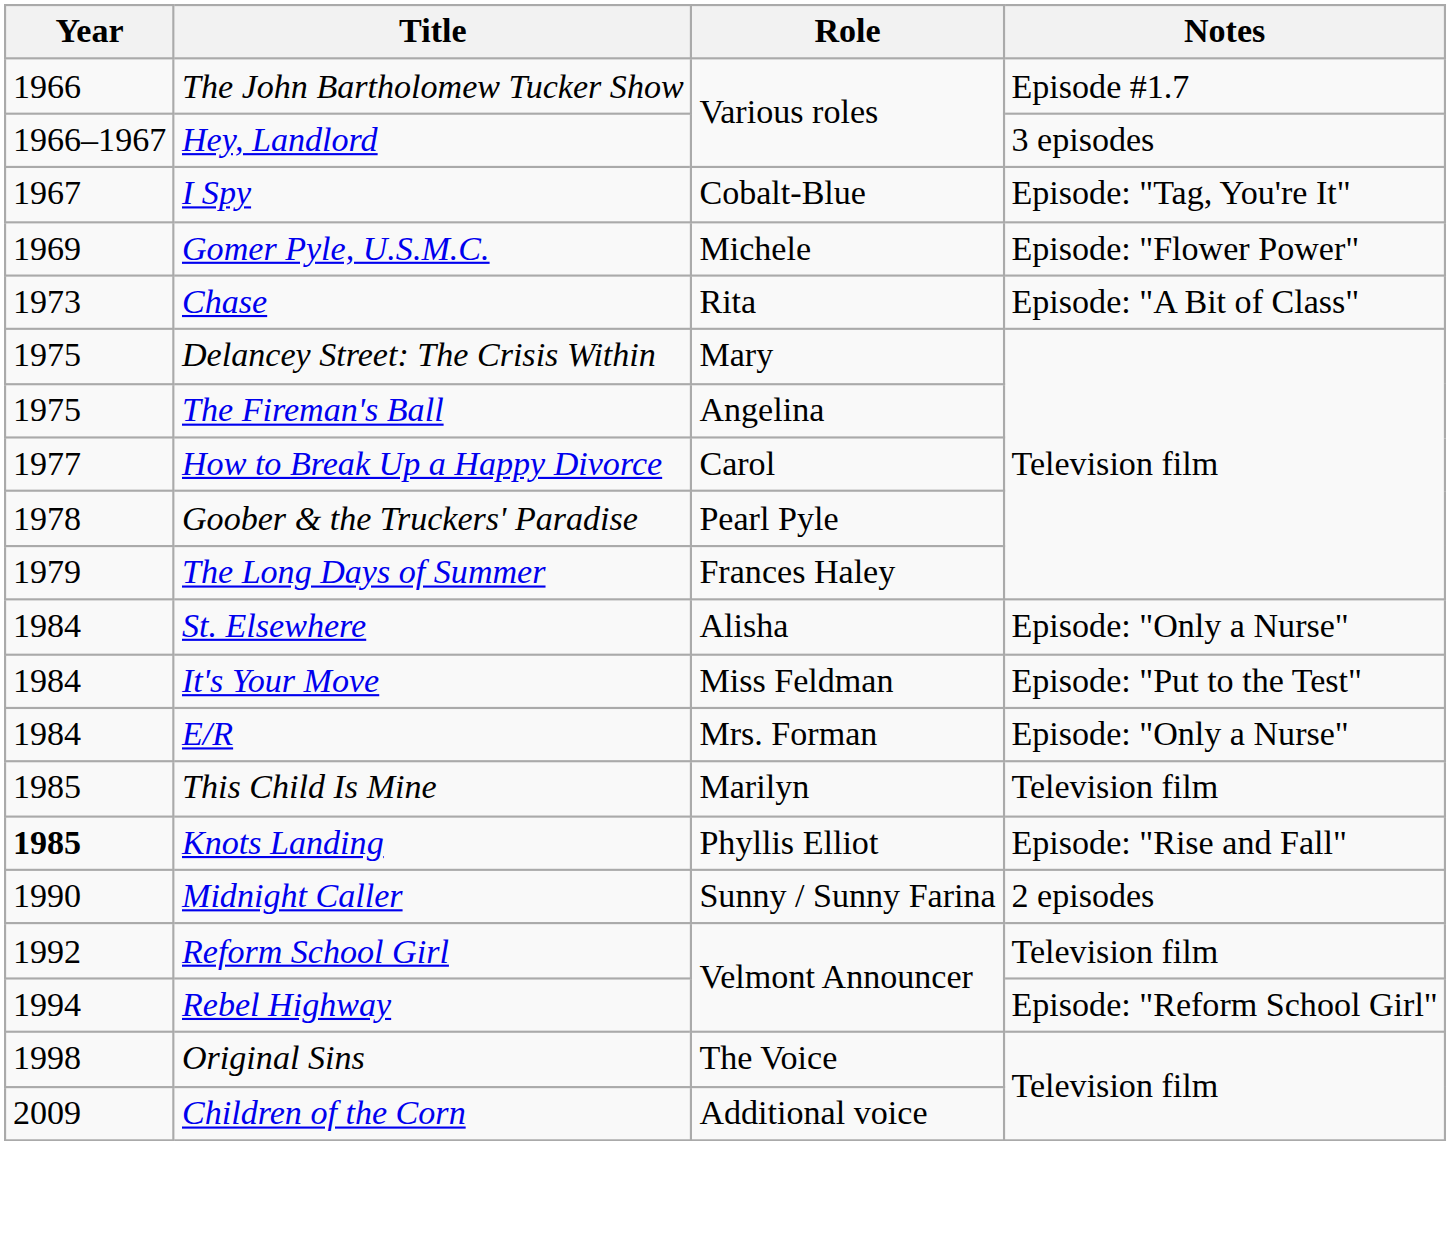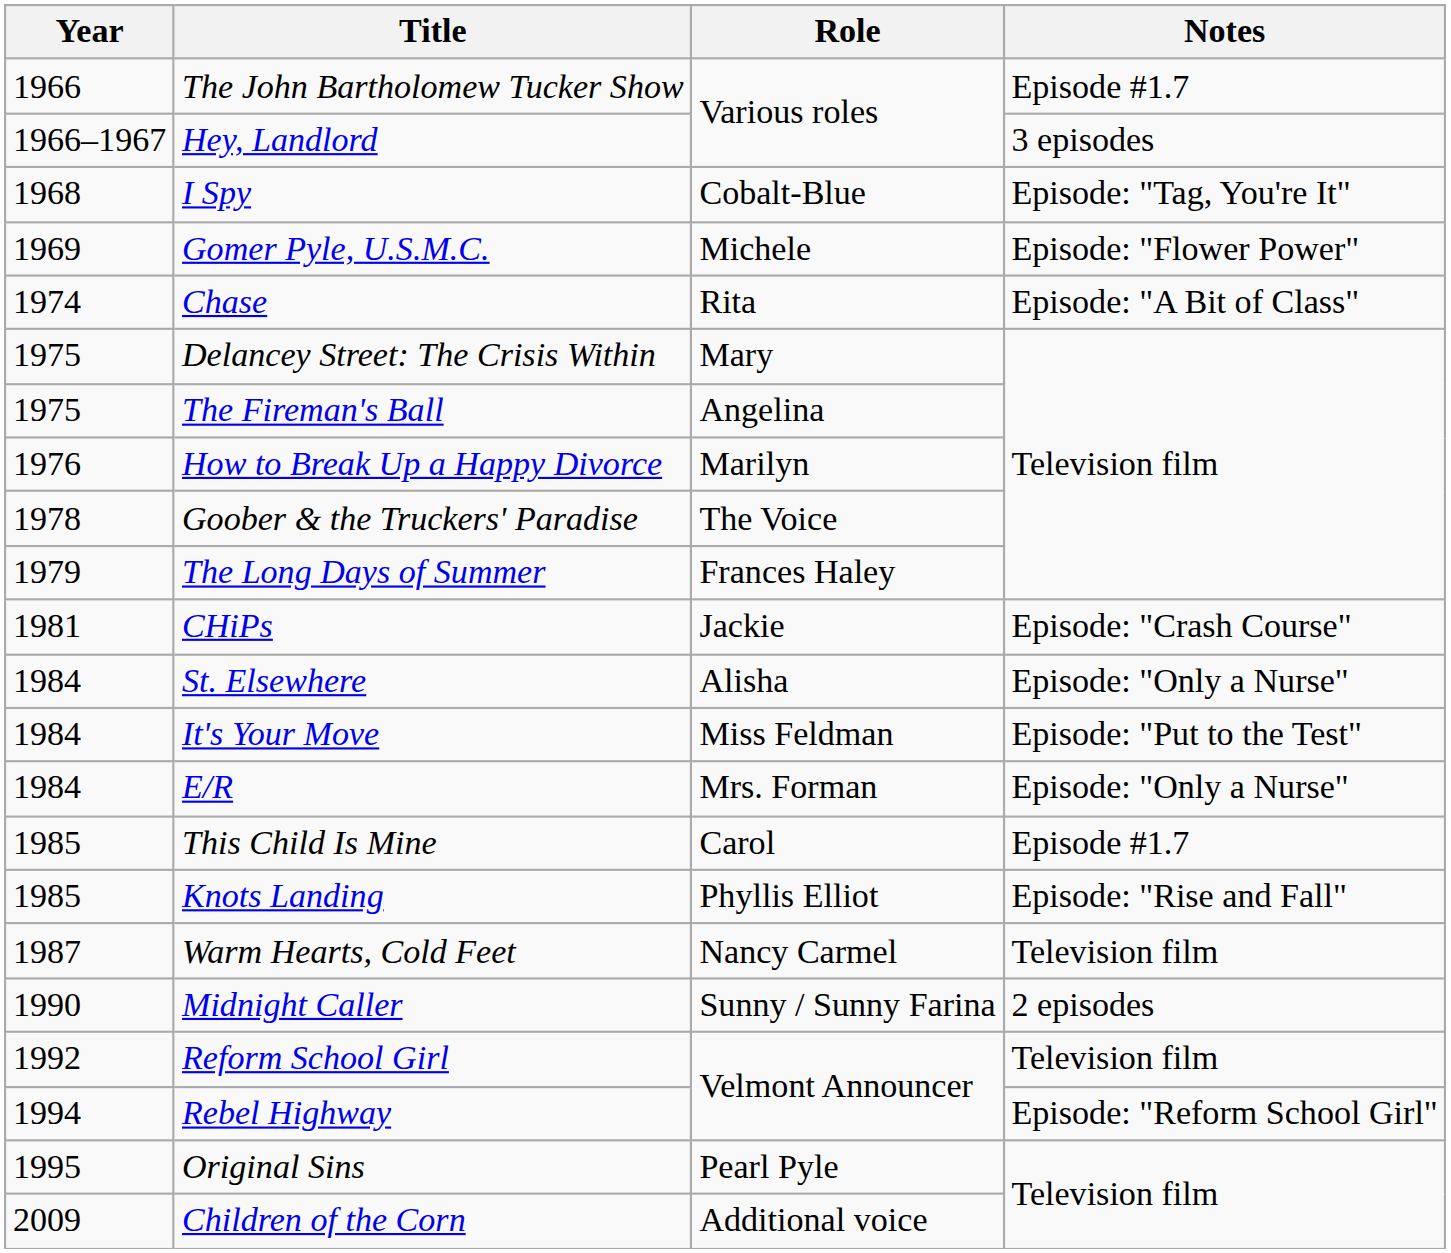 <table class="wikitable sortable">
 <tr>
 <th>Year</th>
 <th>Title</th>
 <th>Role</th>
 <th>Notes</th>
 </tr>
 <tr>
 <td>1966</td>
 <td><em>The John Bartholomew Tucker Show</em></td>
 <td rowspan="2">Various roles</td>
 <td>Episode #1.7</td>
 </tr>
 <tr>
 <td>1966–1967</td>
 <td><em><a href='#'>Hey, Landlord</a></em></td>
 <td>3 episodes</td>
 </tr>
 <tr>
-<td>1967</td>
+<td>1968</td>
 <td><a href='#'><em>I Spy</em></a></td>
 <td>Cobalt-Blue</td>
 <td>Episode: "Tag, You're It"</td>
 </tr>
 <tr>
 <td>1969</td>
 <td><em><a href='#'>Gomer Pyle, U.S.M.C.</a></em></td>
 <td>Michele</td>
 <td>Episode: "Flower Power"</td>
 </tr>
 <tr>
-<td>1973</td>
+<td>1974</td>
 <td><a href='#'><em>Chase</em></a></td>
 <td>Rita</td>
 <td>Episode: "A Bit of Class"</td>
 </tr>
 <tr>
 <td>1975</td>
 <td><em>Delancey Street: The Crisis Within</em></td>
 <td>Mary</td>
 <td rowspan="5">Television film</td>
 </tr>
 <tr>
 <td>1975</td>
 <td><a href='#'><em>The Fireman's Ball</em></a></td>
 <td>Angelina</td>
 </tr>
 <tr>
-<td>1977</td>
+<td>1976</td>
 <td><em><a href='#'>How to Break Up a Happy Divorce</a></em></td>
-<td>Carol</td>
+<td>Marilyn</td>
 </tr>
 <tr>
 <td>1978</td>
 <td><em>Goober & the Truckers' Paradise</em></td>
-<td>Pearl Pyle</td>
+<td>The Voice</td>
 </tr>
 <tr>
 <td>1979</td>
 <td><em><a href='#'>The Long Days of Summer</a></em></td>
 <td>Frances Haley</td>
+</tr>
+<tr>
+<td>1981</td>
+<td><em><a href='#'>CHiPs</a></em></td>
+<td>Jackie</td>
+<td>Episode: "Crash Course"</td>
 </tr>
 <tr>
 <td>1984</td>
 <td><em><a href='#'>St. Elsewhere</a></em></td>
 <td>Alisha</td>
 <td>Episode: "Only a Nurse"</td>
 </tr>
 <tr>
 <td>1984</td>
 <td><em><a href='#'>It's Your Move</a></em></td>
 <td>Miss Feldman</td>
 <td>Episode: "Put to the Test"</td>
 </tr>
 <tr>
 <td>1984</td>
 <td><em><a href='#'>E/R</a></em></td>
 <td>Mrs. Forman</td>
 <td>Episode: "Only a Nurse"</td>
 </tr>
 <tr>
 <td>1985</td>
 <td><em>This Child Is Mine</em></td>
-<td>Marilyn</td>
-<td>Television film</td>
+<td>Carol</td>
+<td>Episode #1.7</td>
 </tr>
 <tr>
-<td><strong>1985</strong></td>
+<td>1985</td>
 <td><em><a href='#'>Knots Landing</a></em></td>
 <td>Phyllis Elliot</td>
 <td>Episode: "Rise and Fall"</td>
+</tr>
+<tr>
+<td>1987</td>
+<td><em>Warm Hearts, Cold Feet</em></td>
+<td>Nancy Carmel</td>
+<td>Television film</td>
 </tr>
 <tr>
 <td>1990</td>
 <td><em><a href='#'>Midnight Caller</a></em></td>
 <td>Sunny / Sunny Farina</td>
 <td>2 episodes</td>
 </tr>
 <tr>
 <td>1992</td>
 <td><a href='#'><em>Reform School Girl</em></a></td>
 <td rowspan="2">Velmont Announcer</td>
 <td>Television film</td>
 </tr>
 <tr>
 <td>1994</td>
 <td><em><a href='#'>Rebel Highway</a></em></td>
 <td>Episode: "Reform School Girl"</td>
 </tr>
 <tr>
-<td>1998</td>
+<td>1995</td>
 <td><em>Original Sins</em></td>
-<td>The Voice</td>
+<td>Pearl Pyle</td>
 <td rowspan="2">Television film</td>
 </tr>
 <tr>
 <td>2009</td>
 <td><a href='#'><em>Children of the Corn</em></a></td>
 <td>Additional voice</td>
 </tr>
 </table>
